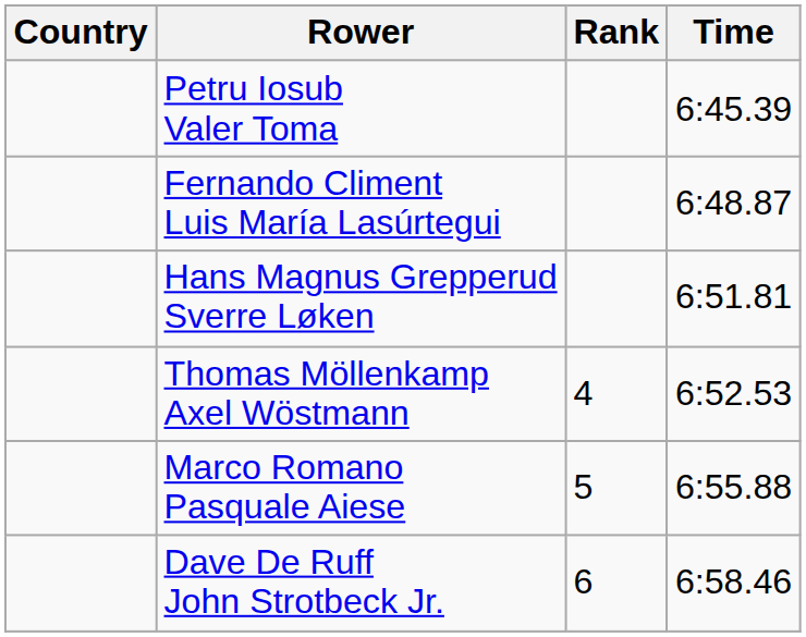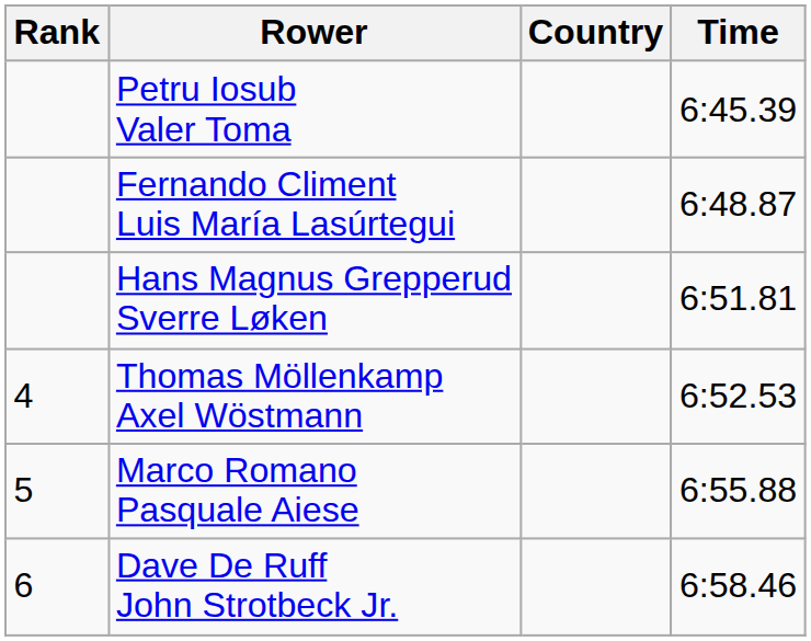 <table class="wikitable">
 <tr>
+<th>Rank</th>
+<th>Rower</th>
 <th>Country</th>
-<th>Rower</th>
-<th>Rank</th>
 <th>Time</th>
 </tr>
 <tr>
 <td></td>
 <td><a href='#'>Petru Iosub</a><br><a href='#'>Valer Toma</a></td>
 <td></td>
 <td>6:45.39</td>
 </tr>
 <tr>
 <td></td>
 <td><a href='#'>Fernando Climent</a><br><a href='#'>Luis María Lasúrtegui</a></td>
 <td></td>
 <td>6:48.87</td>
 </tr>
 <tr>
 <td></td>
 <td><a href='#'>Hans Magnus Grepperud</a><br><a href='#'>Sverre Løken</a></td>
 <td></td>
 <td>6:51.81</td>
 </tr>
 <tr>
+<td>4</td>
+<td><a href='#'>Thomas Möllenkamp</a><br><a href='#'>Axel Wöstmann</a></td>
 <td></td>
-<td><a href='#'>Thomas Möllenkamp</a><br><a href='#'>Axel Wöstmann</a></td>
-<td>4</td>
 <td>6:52.53</td>
 </tr>
 <tr>
+<td>5</td>
+<td><a href='#'>Marco Romano</a><br><a href='#'>Pasquale Aiese</a></td>
 <td></td>
-<td><a href='#'>Marco Romano</a><br><a href='#'>Pasquale Aiese</a></td>
-<td>5</td>
 <td>6:55.88</td>
 </tr>
 <tr>
+<td>6</td>
+<td><a href='#'>Dave De Ruff</a><br><a href='#'>John Strotbeck Jr.</a></td>
 <td></td>
-<td><a href='#'>Dave De Ruff</a><br><a href='#'>John Strotbeck Jr.</a></td>
-<td>6</td>
 <td>6:58.46</td>
 </tr>
 </table>
